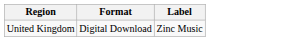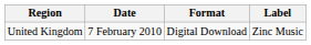 <table class=wikitable>
 <tr>
 <th>Region</th>
+<th>Date</th>
 <th>Format</th>
 <th>Label</th>
 </tr>
 <tr>
 <td>United Kingdom</td>
+<td>7 February 2010</td>
 <td>Digital Download</td>
 <td>Zinc Music</td>
 </tr>
 </table>
